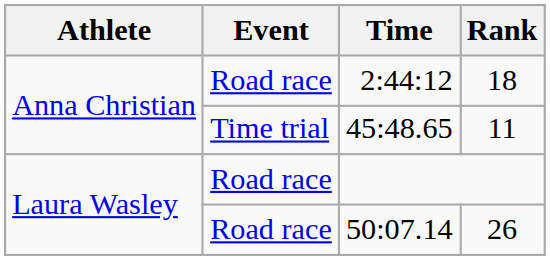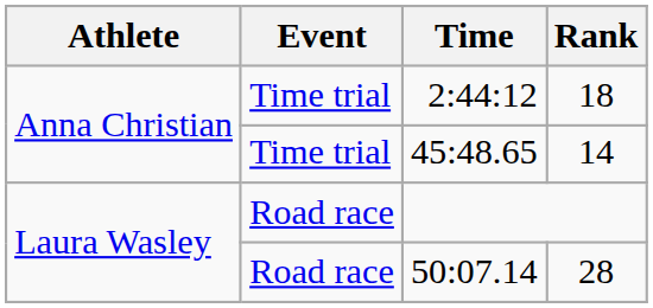 <table class=wikitable style="font-size:90%">
 <tr>
 <th>Athlete</th>
 <th>Event</th>
 <th>Time</th>
 <th>Rank</th>
 </tr>
 <tr>
 <td rowspan="2"><a href='#'>Anna Christian</a></td>
-<td><a href='#'>Road race</a></td>
+<td><a href='#'>Time trial</a></td>
 <td align=right>2:44:12</td>
 <td align=center>18</td>
 </tr>
 <tr>
 <td><a href='#'>Time trial</a></td>
 <td align=right>45:48.65</td>
-<td align=center>11</td>
+<td align=center>14</td>
 </tr>
 <tr>
 <td rowspan="2"><a href='#'>Laura Wasley</a></td>
 <td><a href='#'>Road race</a></td>
 <td align=center colspan="2"></td>
 </tr>
 <tr>
 <td><a href='#'>Road race</a></td>
 <td align=right>50:07.14</td>
-<td align=center>26</td>
+<td align=center>28</td>
 </tr>
 </table>
